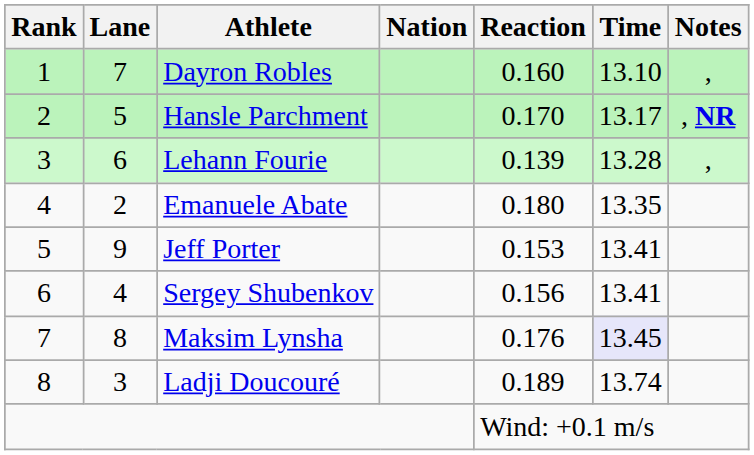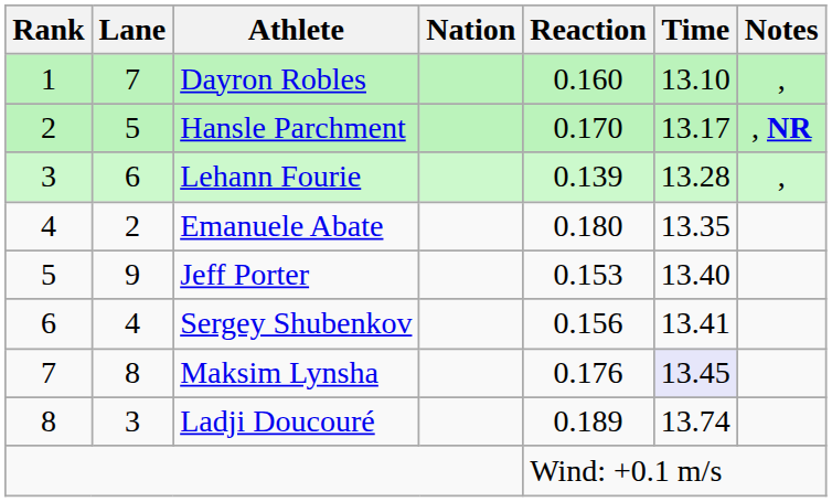 <table class="wikitable sortable" style="text-align:center">
 <tr>
 <th>Rank</th>
 <th>Lane</th>
 <th>Athlete</th>
 <th>Nation</th>
 <th>Reaction</th>
 <th>Time</th>
 <th>Notes</th>
 </tr>
 <tr bgcolor=bbf3bb>
 <td>1</td>
 <td>7</td>
 <td align=left><a href='#'>Dayron Robles</a></td>
 <td align=left></td>
 <td>0.160</td>
 <td>13.10</td>
 <td>, </td>
 </tr>
 <tr bgcolor=bbf3bb>
 <td>2</td>
 <td>5</td>
 <td align=left><a href='#'>Hansle Parchment</a></td>
 <td align=left></td>
 <td>0.170</td>
 <td>13.17</td>
 <td>, <strong><a href='#'>NR</a></strong></td>
 </tr>
 <tr bgcolor=ccf9cc>
 <td>3</td>
 <td>6</td>
 <td align=left><a href='#'>Lehann Fourie</a></td>
 <td align=left></td>
 <td>0.139</td>
 <td>13.28</td>
 <td>, </td>
 </tr>
 <tr>
 <td>4</td>
 <td>2</td>
 <td align=left><a href='#'>Emanuele Abate</a></td>
 <td align=left></td>
 <td>0.180</td>
 <td>13.35</td>
 <td></td>
 </tr>
 <tr>
 <td>5</td>
 <td>9</td>
 <td align=left><a href='#'>Jeff Porter</a></td>
 <td align=left></td>
 <td>0.153</td>
-<td>13.41</td>
+<td>13.40</td>
 <td></td>
 </tr>
 <tr>
 <td>6</td>
 <td>4</td>
 <td align=left><a href='#'>Sergey Shubenkov</a></td>
 <td align=left></td>
 <td>0.156</td>
 <td>13.41</td>
 <td></td>
 </tr>
 <tr>
 <td>7</td>
 <td>8</td>
 <td align=left><a href='#'>Maksim Lynsha</a></td>
 <td align=left></td>
 <td>0.176</td>
 <td style="background: lavender;">13.45</td>
 <td></td>
 </tr>
 <tr>
 <td>8</td>
 <td>3</td>
 <td align=left><a href='#'>Ladji Doucouré</a></td>
 <td align=left></td>
 <td>0.189</td>
 <td>13.74</td>
 <td></td>
 </tr>
 <tr class="sortbottom">
 <td colspan=4></td>
 <td colspan="3" style="text-align:left;">Wind: +0.1 m/s</td>
 </tr>
 </table>
